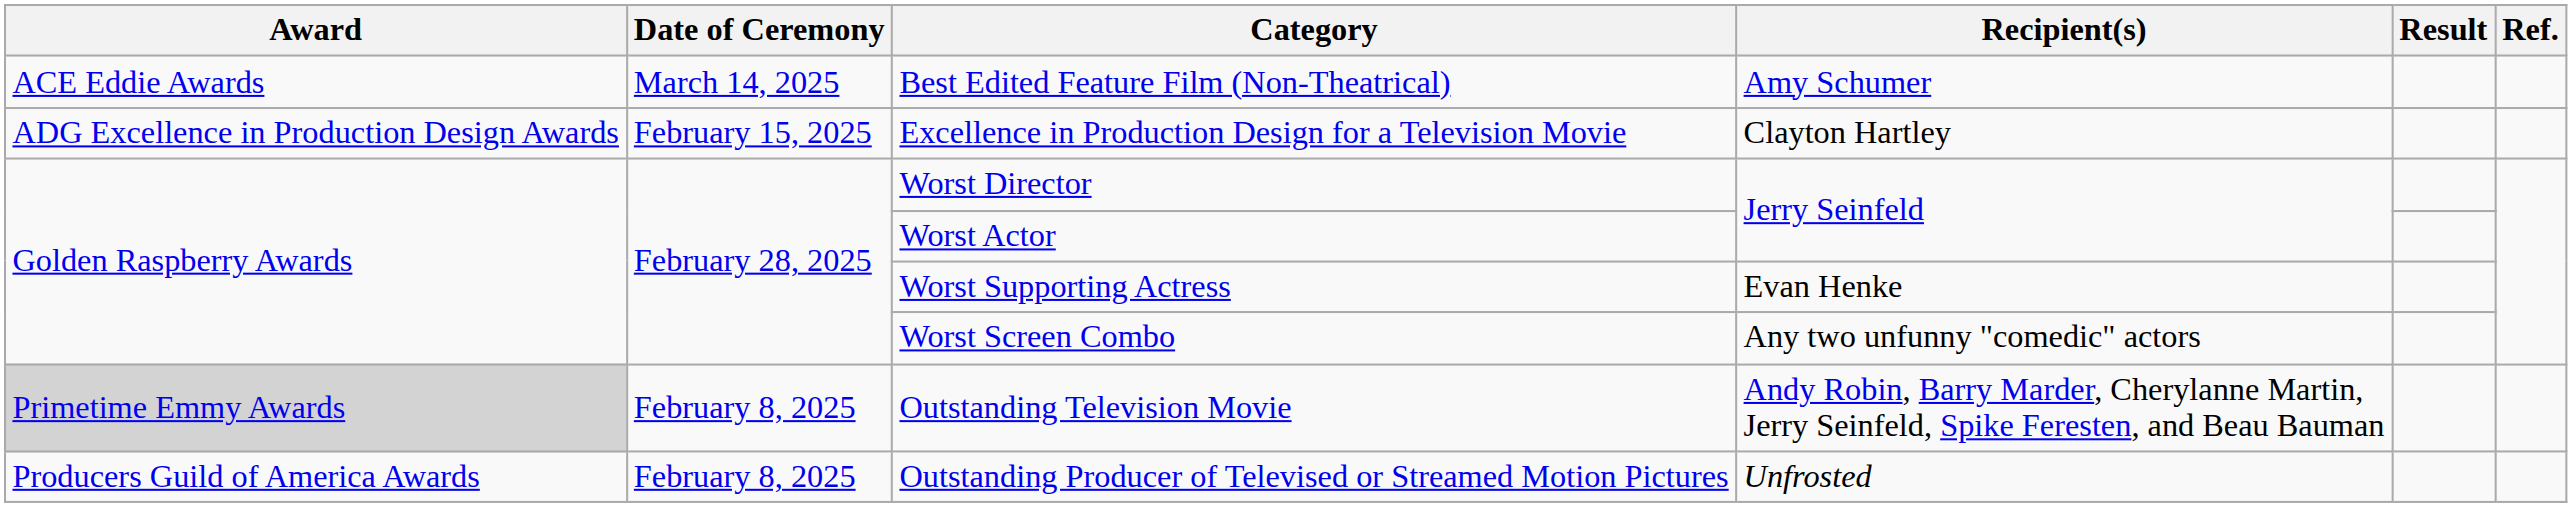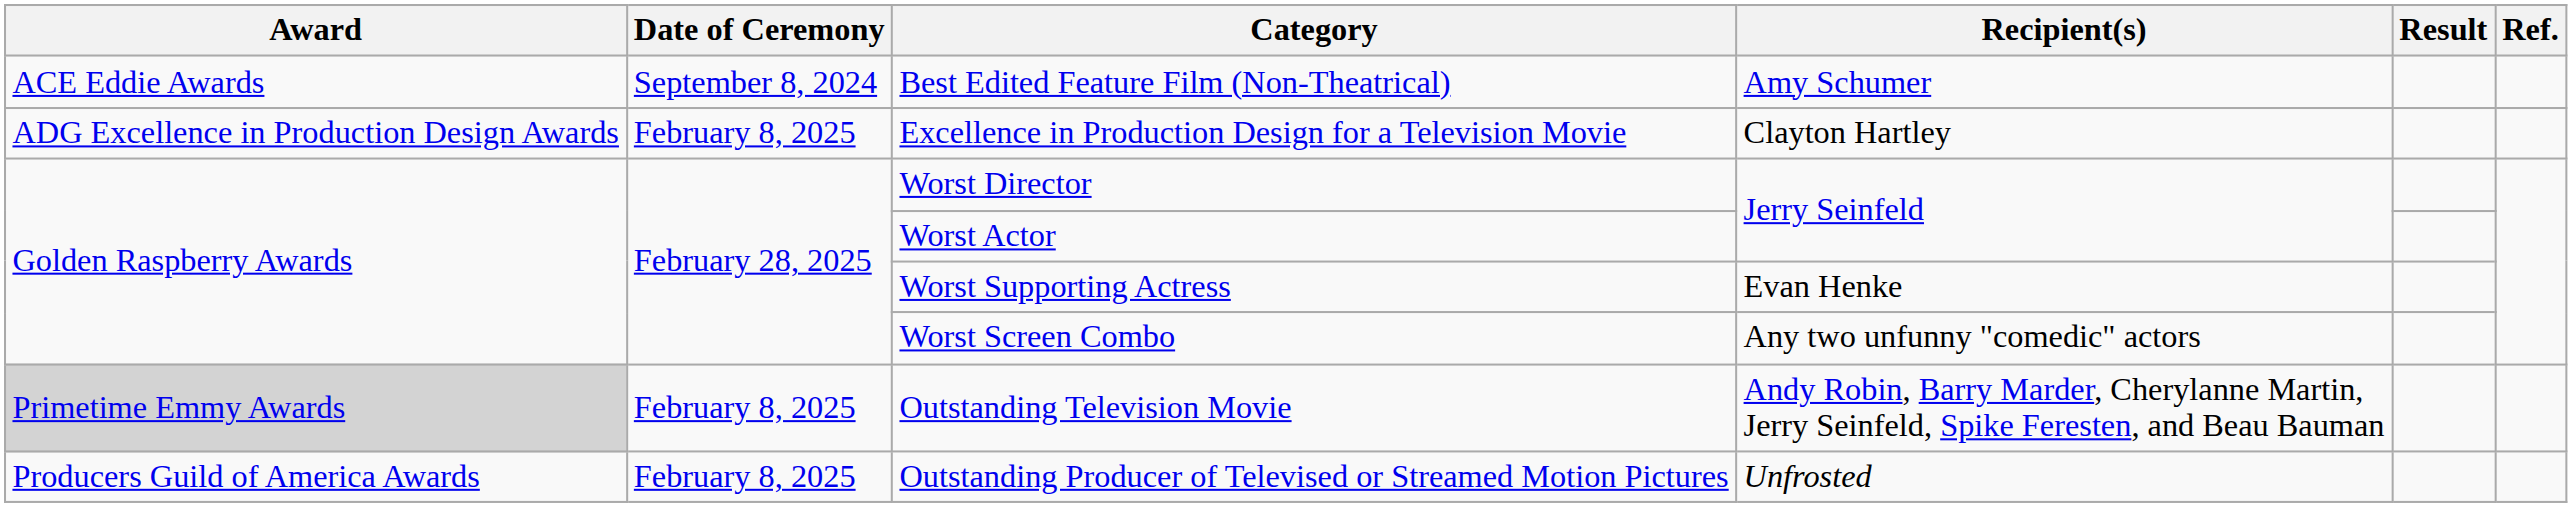 <table class="wikitable">
 <tr>
 <th>Award</th>
 <th>Date of Ceremony</th>
 <th>Category</th>
 <th>Recipient(s)</th>
 <th>Result</th>
 <th>Ref.</th>
 </tr>
 <tr>
 <td><a href='#'>ACE Eddie Awards</a></td>
-<td><a href='#'>March 14, 2025</a></td>
+<td><a href='#'>September 8, 2024</a></td>
 <td><a href='#'>Best Edited Feature Film (Non-Theatrical)</a></td>
 <td><a href='#'>Amy Schumer</a></td>
 <td></td>
 <td align="center"></td>
 </tr>
 <tr>
 <td><a href='#'>ADG Excellence in Production Design Awards</a></td>
-<td><a href='#'>February 15, 2025</a></td>
+<td><a href='#'>February 8, 2025</a></td>
 <td><a href='#'>Excellence in Production Design for a Television Movie</a></td>
 <td>Clayton Hartley</td>
 <td></td>
 <td align="center"></td>
 </tr>
 <tr>
 <td rowspan="4"><a href='#'>Golden Raspberry Awards</a></td>
 <td rowspan="4"><a href='#'>February 28, 2025</a></td>
 <td><a href='#'>Worst Director</a></td>
 <td rowspan="2"><a href='#'>Jerry Seinfeld</a></td>
 <td></td>
 <td align="center" rowspan="4"></td>
 </tr>
 <tr>
 <td><a href='#'>Worst Actor</a></td>
 <td></td>
 </tr>
 <tr>
 <td><a href='#'>Worst Supporting Actress</a></td>
 <td>Evan Henke</td>
 <td></td>
 </tr>
 <tr>
 <td><a href='#'>Worst Screen Combo</a></td>
 <td>Any two unfunny "comedic" actors</td>
 <td></td>
 </tr>
 <tr>
 <td style="background: lightgrey;"><a href='#'>Primetime Emmy Awards</a></td>
 <td><a href='#'>February 8, 2025</a></td>
 <td><a href='#'>Outstanding Television Movie</a></td>
 <td><a href='#'>Andy Robin</a>, <a href='#'>Barry Marder</a>, Cherylanne Martin,<br>Jerry Seinfeld, <a href='#'>Spike Feresten</a>, and Beau Bauman</td>
 <td></td>
 <td align="center"><br><br></td>
 </tr>
 <tr>
 <td><a href='#'>Producers Guild of America Awards</a></td>
 <td><a href='#'>February 8, 2025</a></td>
 <td><a href='#'>Outstanding Producer of Televised or Streamed Motion Pictures</a></td>
 <td><em>Unfrosted</em></td>
 <td></td>
 <td align="center"></td>
 </tr>
 </table>
